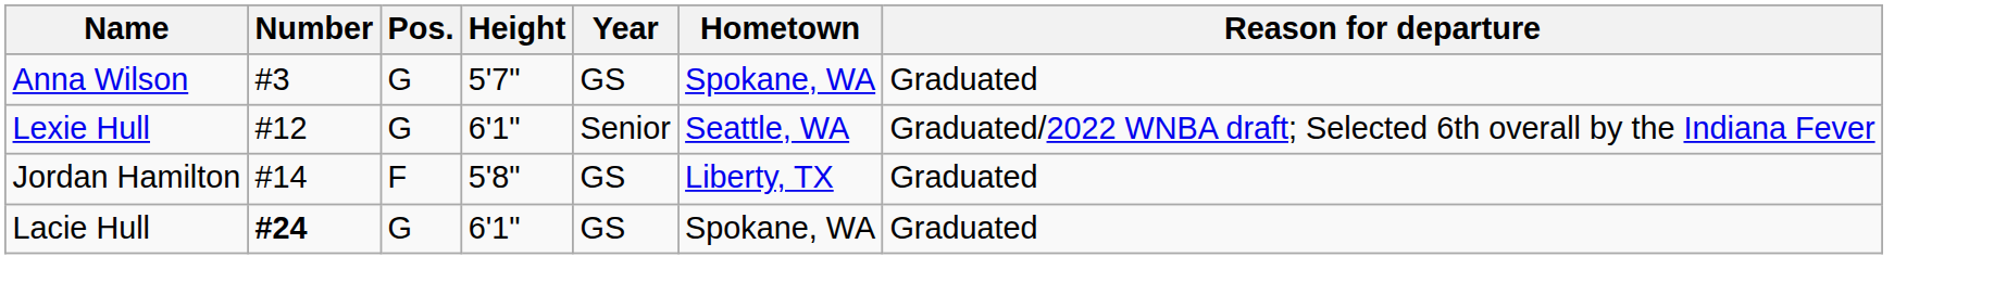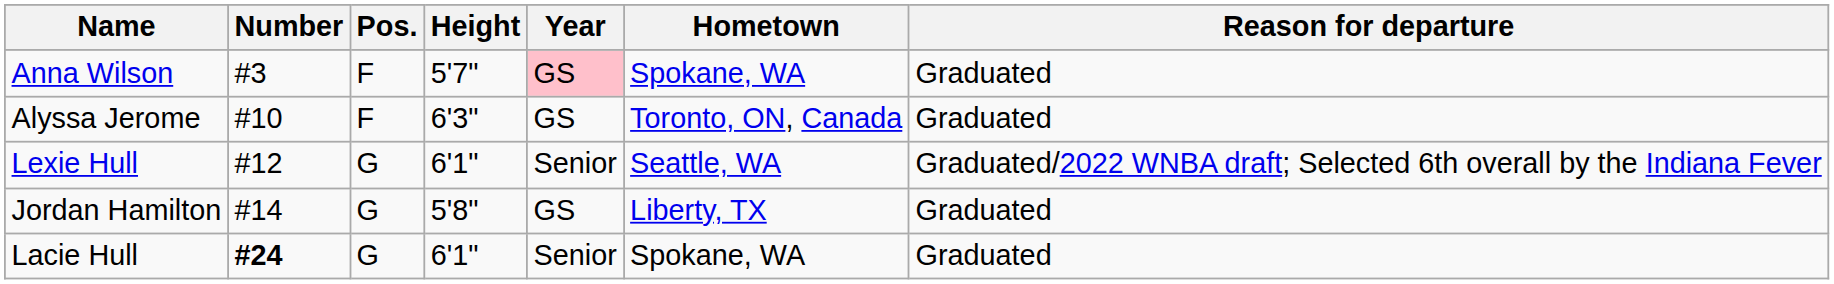 <table class="wikitable" border="1">
 <tr>
 <th>Name</th>
 <th>Number</th>
 <th>Pos.</th>
 <th>Height</th>
 <th>Year</th>
 <th>Hometown</th>
 <th class="unsortable">Reason for departure</th>
 </tr>
 <tr>
 <td><a href='#'>Anna Wilson</a></td>
 <td>#3</td>
-<td>G</td>
+<td>F</td>
 <td>5'7"</td>
+<td style="background: pink;">GS</td>
+<td><a href='#'>Spokane, WA</a></td>
+<td>Graduated</td>
+</tr>
+<tr>
+<td>Alyssa Jerome</td>
+<td>#10</td>
+<td>F</td>
+<td>6'3"</td>
 <td>GS</td>
-<td><a href='#'>Spokane, WA</a></td>
+<td><a href='#'>Toronto, ON</a>, <a href='#'>Canada</a></td>
 <td>Graduated</td>
 </tr>
 <tr>
 <td><a href='#'>Lexie Hull</a></td>
 <td>#12</td>
 <td>G</td>
 <td>6'1"</td>
 <td>Senior</td>
 <td><a href='#'>Seattle, WA</a></td>
 <td>Graduated/<a href='#'>2022 WNBA draft</a>; Selected 6th overall by the <a href='#'>Indiana Fever</a></td>
 </tr>
 <tr>
 <td>Jordan Hamilton</td>
 <td>#14</td>
-<td>F</td>
+<td>G</td>
 <td>5'8"</td>
 <td>GS</td>
 <td><a href='#'>Liberty, TX</a></td>
 <td>Graduated</td>
 </tr>
 <tr>
 <td>Lacie Hull</td>
 <td><strong>#24</strong></td>
 <td>G</td>
 <td>6'1"</td>
-<td>GS</td>
+<td>Senior</td>
 <td>Spokane, WA</td>
 <td>Graduated</td>
 </tr>
 </table>
